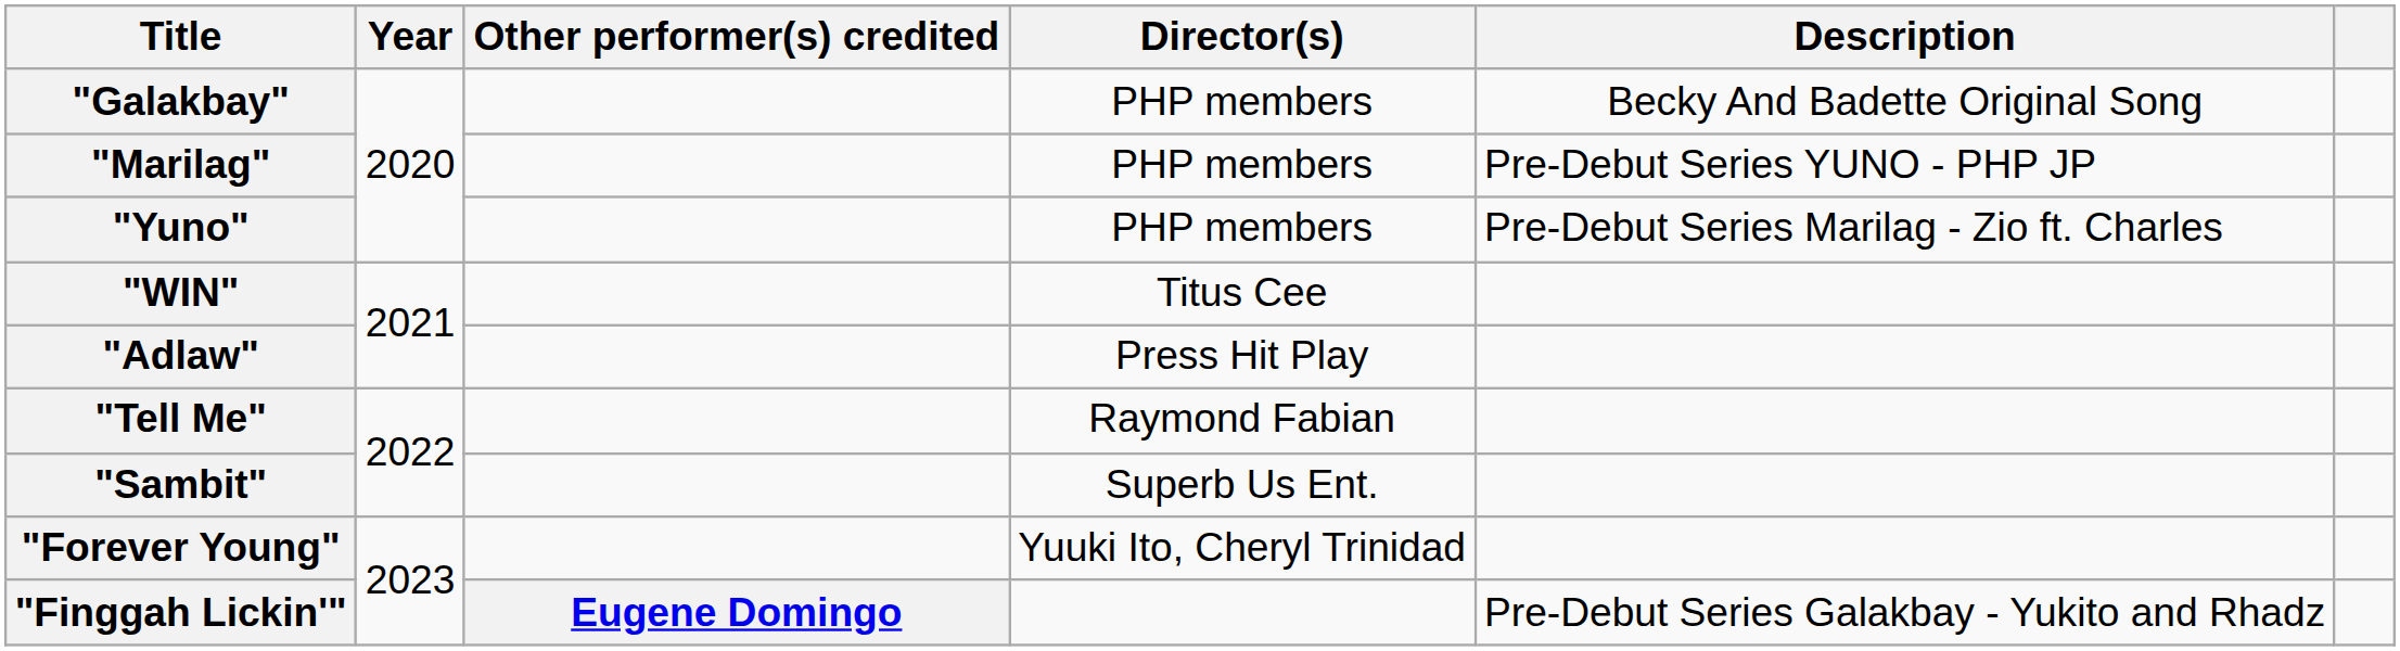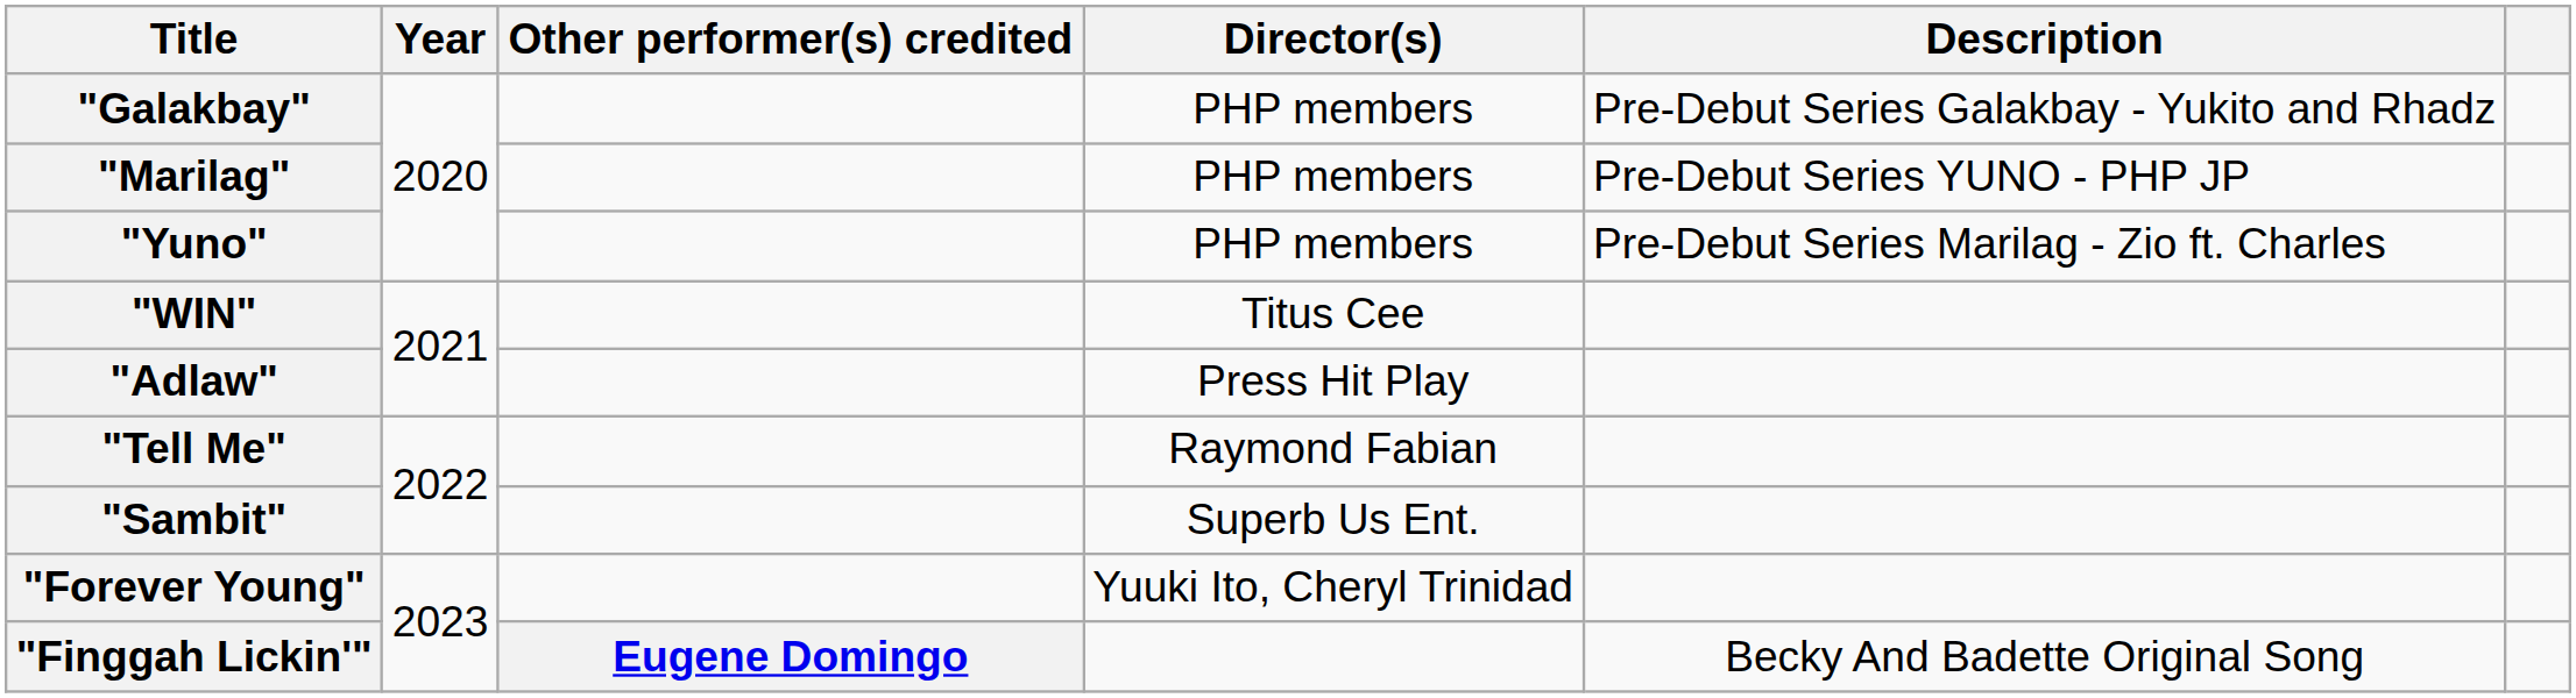 <table class="wikitable sortable plainrowheaders" style="text-align:center;">
 <tr>
 <th scope="col">Title</th>
 <th scope="col">Year</th>
 <th scope="col">Other performer(s) credited</th>
 <th scope="col">Director(s)</th>
 <th scope="col">Description</th>
 <th scope="col" style="width:1em;"></th>
 </tr>
 <tr>
 <th scope="row">"Galakbay"</th>
 <td rowspan="3">2020</td>
 <td></td>
 <td>PHP members</td>
-<td>Becky And Badette Original Song</td>
+<td style="text-align:left">Pre-Debut Series Galakbay - Yukito and Rhadz</td>
 <td style="text-align:center"></td>
 </tr>
 <tr>
 <th scope="row">"Marilag"</th>
 <td></td>
 <td>PHP members</td>
 <td style="text-align:left">Pre-Debut Series YUNO - PHP JP</td>
 <td style="text-align:center"></td>
 </tr>
 <tr>
 <th scope="row">"Yuno"</th>
 <td></td>
 <td>PHP members</td>
 <td style="text-align:left">Pre-Debut Series Marilag - Zio ft. Charles</td>
 <td style="text-align:center"></td>
 </tr>
 <tr>
 <th scope="row">"WIN"</th>
 <td rowspan="2">2021</td>
 <td></td>
 <td>Titus Cee</td>
 <td></td>
 <td style="text-align:center"></td>
 </tr>
 <tr>
 <th scope="row">"Adlaw"</th>
 <td></td>
 <td>Press Hit Play</td>
 <td></td>
 <td style="text-align:center"></td>
 </tr>
 <tr>
 <th scope="row">"Tell Me"</th>
 <td rowspan="2">2022</td>
 <td></td>
 <td>Raymond Fabian</td>
 <td></td>
 <td style="text-align:center"></td>
 </tr>
 <tr>
 <th scope="row">"Sambit"</th>
 <td></td>
 <td>Superb Us Ent.</td>
 <td></td>
 <td style="text-align:center"></td>
 </tr>
 <tr>
 <th scope="row">"Forever Young"</th>
 <td rowspan="2">2023</td>
 <td></td>
 <td>Yuuki Ito, Cheryl Trinidad</td>
 <td></td>
 <td style="text-align:center"></td>
 </tr>
 <tr>
 <th scope="row">"Finggah Lickin'"</th>
 <th><a href='#'>Eugene Domingo</a></th>
 <td></td>
-<td style="text-align:left">Pre-Debut Series Galakbay - Yukito and Rhadz</td>
+<td>Becky And Badette Original Song</td>
 <td></td>
 </tr>
 </table>
